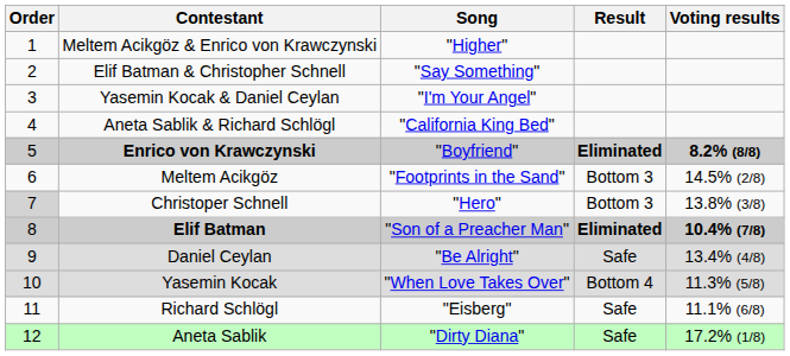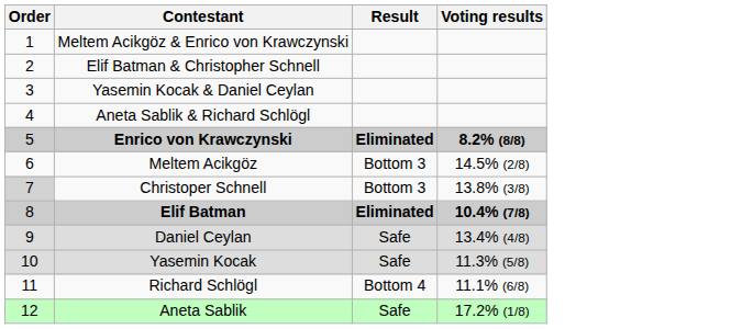 <table class="wikitable" style="text-align:center;">
 <tr>
 <th>Order</th>
 <th>Contestant</th>
-<th>Song</th>
 <th>Result</th>
 <th>Voting results</th>
 </tr>
 <tr>
 <td>1</td>
 <td>Meltem Acikgöz & Enrico von Krawczynski</td>
-<td>"<a href='#'>Higher</a>"</td>
 <td></td>
 <td></td>
 </tr>
 <tr>
 <td>2</td>
 <td>Elif Batman & Christopher Schnell</td>
-<td>"<a href='#'>Say Something</a>"</td>
 <td></td>
 <td></td>
 </tr>
 <tr>
 <td>3</td>
 <td>Yasemin Kocak & Daniel Ceylan</td>
-<td>"<a href='#'>I'm Your Angel</a>"</td>
 <td></td>
 <td></td>
 </tr>
 <tr>
 <td>4</td>
 <td>Aneta Sablik & Richard Schlögl</td>
-<td>"<a href='#'>California King Bed</a>"</td>
 <td></td>
 <td></td>
 </tr>
 <tr style="background:#ccc;">
 <td>5</td>
 <td><strong>Enrico von Krawczynski</strong></td>
-<td>"<a href='#'>Boyfriend</a>"</td>
 <td><strong>Eliminated</strong></td>
 <td><strong>8.2% <small>(8/8)</small></strong></td>
 </tr>
 <tr>
 <td>6</td>
 <td>Meltem Acikgöz</td>
-<td>"<a href='#'>Footprints in the Sand</a>"</td>
 <td>Bottom 3</td>
 <td>14.5% <small>(2/8)</small></td>
 </tr>
 <tr>
 <td style="background: lightgrey;">7</td>
 <td>Christoper Schnell</td>
-<td>"<a href='#'>Hero</a>"</td>
 <td>Bottom 3</td>
 <td>13.8% <small>(3/8)</small></td>
 </tr>
 <tr style="background:#ccc;">
 <td>8</td>
 <td><strong>Elif Batman</strong></td>
-<td>"<a href='#'>Son of a Preacher Man</a>"</td>
 <td><strong>Eliminated</strong></td>
 <td><strong>10.4% <small>(7/8)</small></strong></td>
 </tr>
 <tr style="background:#ddd;">
 <td>9</td>
 <td>Daniel Ceylan</td>
-<td>"<a href='#'>Be Alright</a>"</td>
 <td>Safe</td>
 <td>13.4% <small>(4/8)</small></td>
 </tr>
 <tr style="background:#ddd;">
 <td>10</td>
 <td>Yasemin Kocak</td>
-<td>"<a href='#'>When Love Takes Over</a>"</td>
-<td>Bottom 4</td>
+<td>Safe</td>
 <td>11.3% <small>(5/8)</small></td>
 </tr>
 <tr>
 <td>11</td>
 <td>Richard Schlögl</td>
-<td>"Eisberg"</td>
-<td>Safe</td>
+<td>Bottom 4</td>
 <td>11.1% <small>(6/8)</small></td>
 </tr>
 <tr bgcolor="#c1ffc1">
 <td>12</td>
 <td>Aneta Sablik</td>
-<td>"<a href='#'>Dirty Diana</a>"</td>
 <td>Safe</td>
 <td>17.2% <small>(1/8)</small></td>
 </tr>
 </table>
